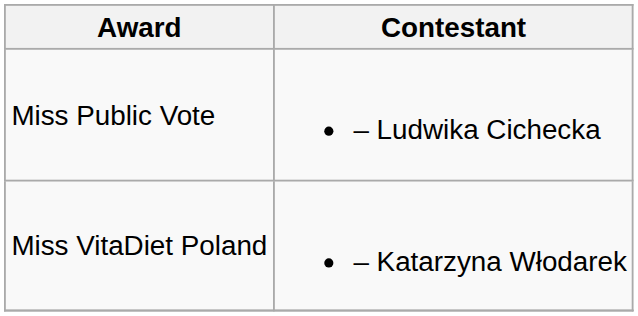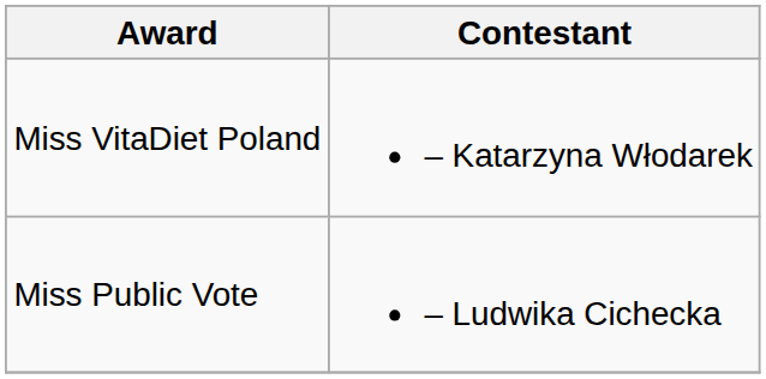 <table class="wikitable unsortable" style="font-size:95%;">
 <tr>
 <th>Award</th>
 <th>Contestant</th>
 </tr>
 <tr>
+<td>Miss VitaDiet Poland</td>
+<td><br><ul><li> – Katarzyna Włodarek</li></ul></td>
+</tr>
+<tr>
 <td>Miss Public Vote</td>
 <td><br><ul><li> – Ludwika Cichecka</li></ul></td>
 </tr>
 <tr>
-<td>Miss VitaDiet Poland</td>
-<td><br><ul><li> – Katarzyna Włodarek</li></ul></td>
-</tr>
-<tr>
 </tr>
 </table>
